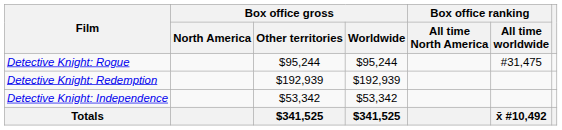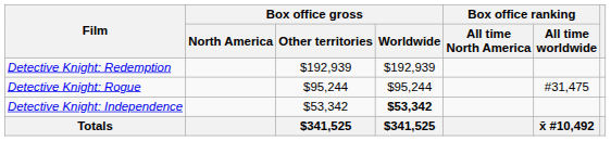 <table class="wikitable sortable" style="text-align: center;">
 <tr>
 <th rowspan="2">Film</th>
 <th colspan="3">Box office gross</th>
 <th colspan="2">Box office ranking</th>
 <th rowspan="2"></th>
 </tr>
 <tr>
 <th>North America</th>
 <th>Other territories</th>
 <th>Worldwide</th>
 <th>All time <br>North America</th>
 <th>All time <br>worldwide</th>
 </tr>
 <tr>
+<td style="text-align: left;"><em><a href='#'>Detective Knight: Redemption</a></em></td>
+<td></td>
+<td>$192,939</td>
+<td>$192,939</td>
+<td></td>
+<td></td>
+<td></td>
+</tr>
+<tr>
 <td style="text-align: left;"><em><a href='#'>Detective Knight: Rogue</a></em></td>
 <td></td>
 <td>$95,244</td>
 <td>$95,244</td>
 <td></td>
 <td>#31,475</td>
 <td></td>
 </tr>
 <tr>
-<td style="text-align: left;"><em><a href='#'>Detective Knight: Redemption</a></em></td>
-<td></td>
-<td>$192,939</td>
-<td>$192,939</td>
-<td></td>
-<td></td>
-<td></td>
-</tr>
-<tr>
 <td style="text-align: left;"><em><a href='#'>Detective Knight: Independence</a></em></td>
 <td></td>
 <td>$53,342</td>
-<td>$53,342</td>
+<td><strong>$53,342</strong></td>
 <td></td>
 <td></td>
 <td></td>
 </tr>
 <tr>
 <th>Totals</th>
 <th></th>
 <th>$341,525</th>
 <th>$341,525</th>
 <th></th>
 <th>x̄ #10,492</th>
 <th></th>
 </tr>
 </table>
